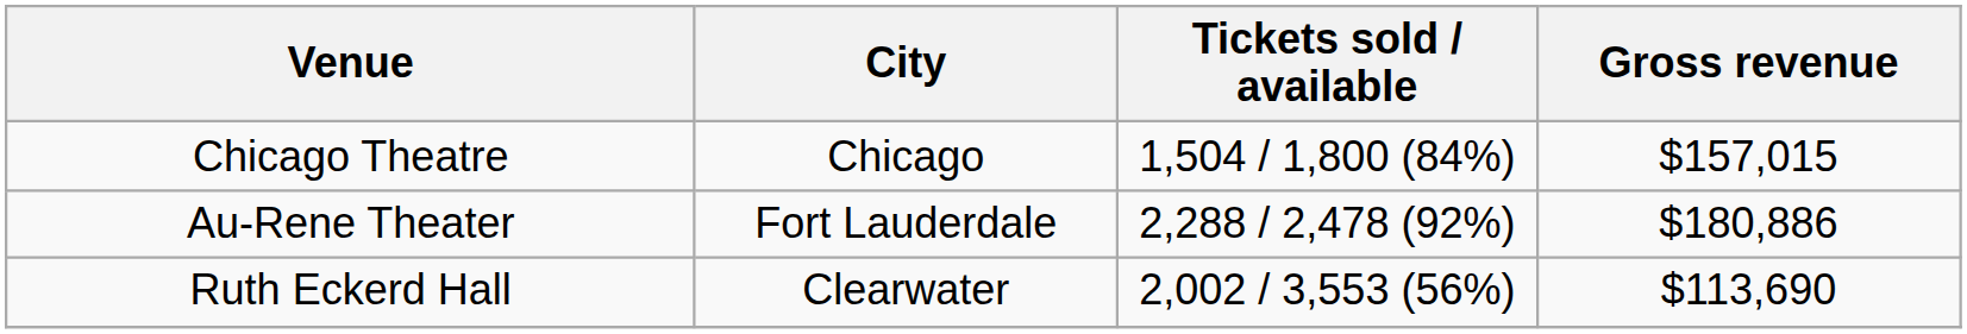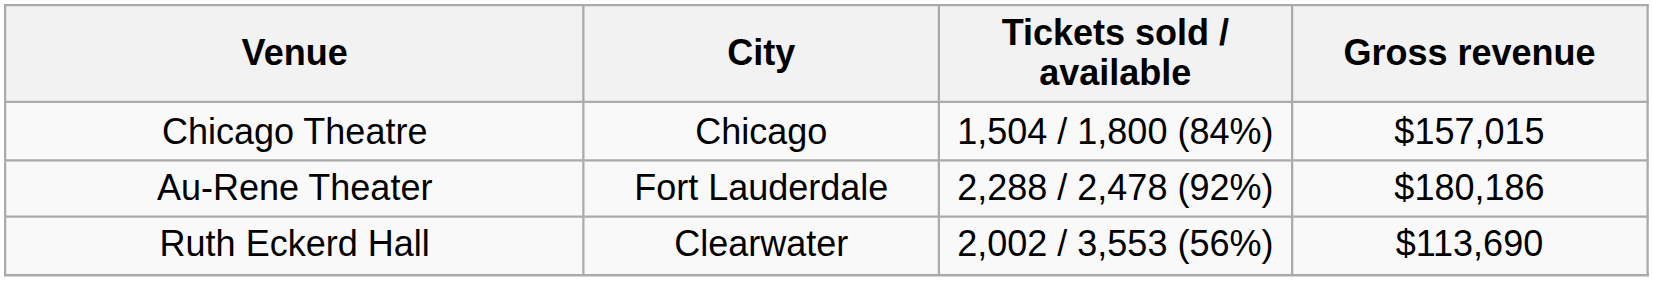 <table class="wikitable" style="text-align:center">
 <tr>
 <th width="250px">Venue</th>
 <th width="150px">City</th>
 <th width="150px">Tickets sold / available</th>
 <th width="150px">Gross revenue</th>
 </tr>
 <tr>
 <td>Chicago Theatre</td>
 <td>Chicago</td>
 <td>1,504 / 1,800 (84%)</td>
 <td>$157,015</td>
 </tr>
 <tr>
 <td>Au-Rene Theater</td>
 <td>Fort Lauderdale</td>
 <td>2,288 / 2,478 (92%)</td>
-<td>$180,886</td>
+<td>$180,186</td>
 </tr>
 <tr>
 <td>Ruth Eckerd Hall</td>
 <td>Clearwater</td>
 <td>2,002 / 3,553 (56%)</td>
 <td>$113,690</td>
 </tr>
 <tr>
 </tr>
 </table>
